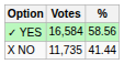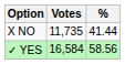 <table class="wikitable">
 <tr>
 <th>Option</th>
 <th>Votes</th>
 <th>%</th>
 </tr>
 <tr>
+<td>X NO</td>
+<td>11,735</td>
+<td>41.44</td>
+</tr>
+<tr>
 <td style=background:#bbf8be>✓ YES</td>
 <td style=background:#bbf8be>16,584</td>
 <td style=background:#bbf8be>58.56</td>
 </tr>
-<tr>
-<td>X NO</td>
-<td>11,735</td>
-<td>41.44</td>
-</tr>
 </table>
